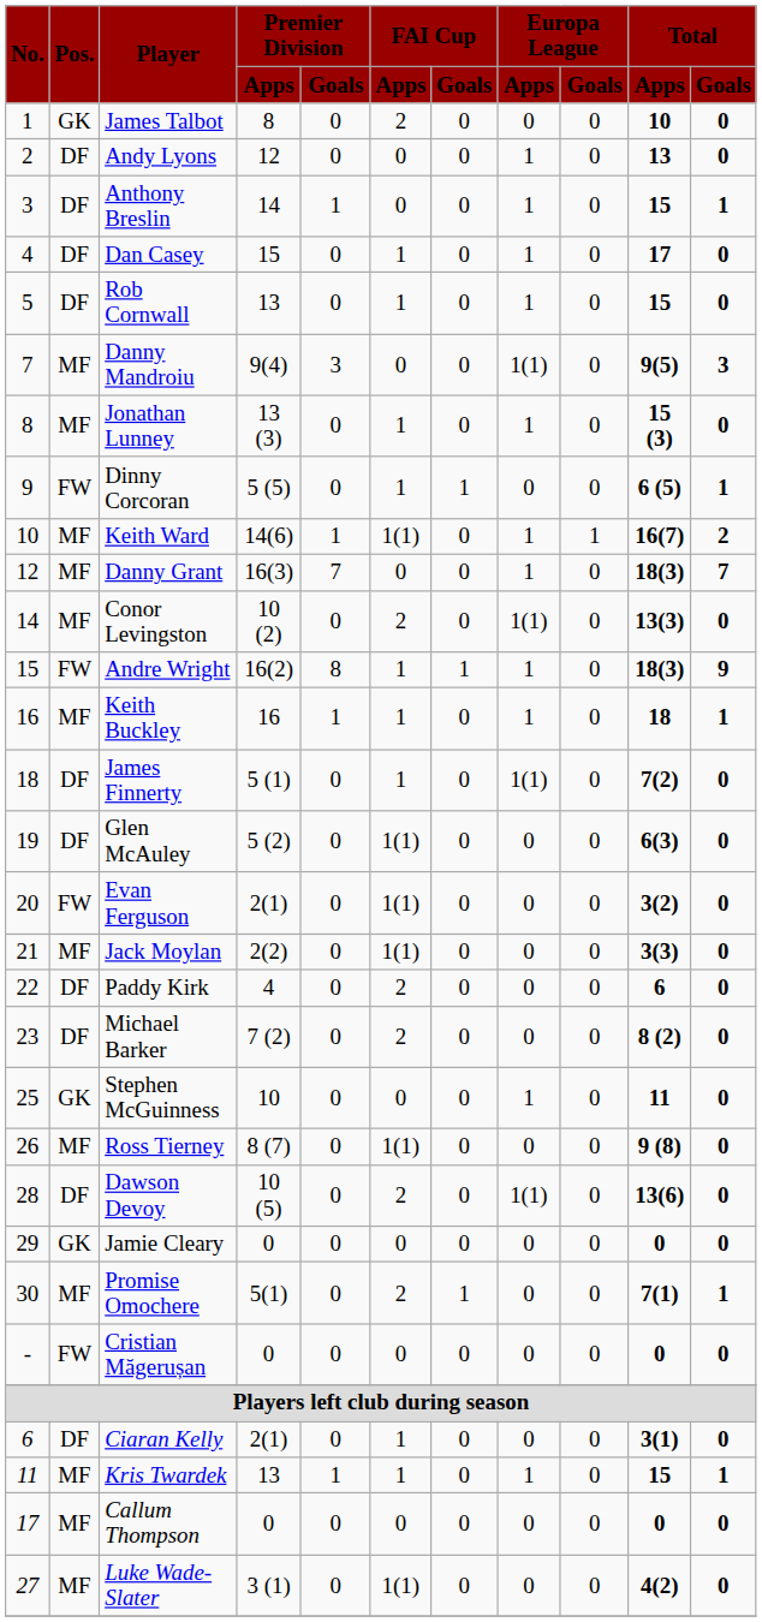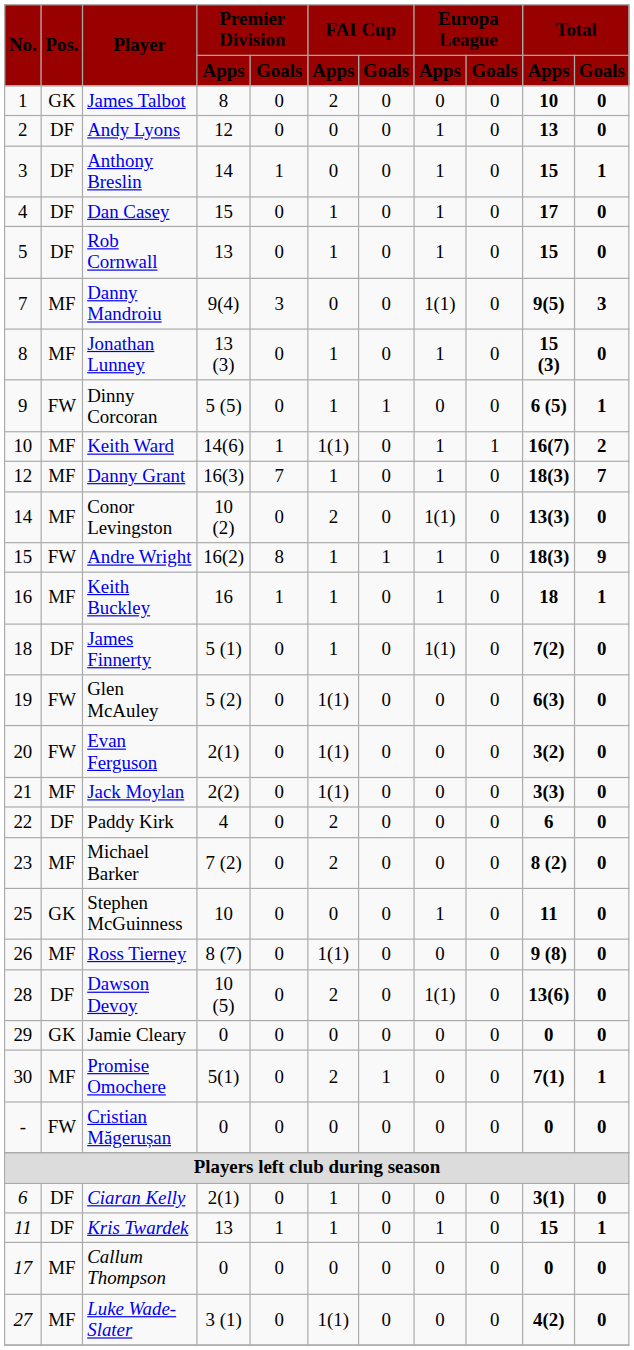 <table class="wikitable" style="text-align:center;width:85%;">
 <tr>
 <th rowspan=2 style=background:#990000;color:#000000>No.</th>
 <th rowspan=2 style=background:#990000;color:#000000>Pos.</th>
 <th rowspan=2 style=background:#990000;color:#000000>Player</th>
 <th colspan=2 style=background:#990000;color:#000000>Premier Division</th>
 <th colspan=2 style=background:#990000;color:#000000>FAI Cup</th>
 <th colspan=2 style=background:#990000;color:#000000>Europa League</th>
 <th colspan=2 style=background:#990000;color:#000000>Total</th>
 </tr>
 <tr>
 <th style=background:#990000;color:#000000>Apps</th>
 <th style=background:#990000;color:#000000>Goals</th>
 <th style=background:#990000;color:#000000>Apps</th>
 <th style=background:#990000;color:#000000>Goals</th>
 <th style=background:#990000;color:#000000>Apps</th>
 <th style=background:#990000;color:#000000>Goals</th>
 <th style=background:#990000;color:#000000>Apps</th>
 <th style=background:#990000;color:#000000>Goals</th>
 </tr>
 <tr>
 <td>1</td>
 <td>GK</td>
 <td align=left> <a href='#'>James Talbot</a></td>
 <td>8</td>
 <td>0</td>
 <td>2</td>
 <td>0</td>
 <td>0</td>
 <td>0</td>
 <td><strong>10</strong></td>
 <td><strong>0</strong></td>
 </tr>
 <tr>
 <td>2</td>
 <td>DF</td>
 <td align=left> <a href='#'>Andy Lyons</a></td>
 <td>12</td>
 <td>0</td>
 <td>0</td>
 <td>0</td>
 <td>1</td>
 <td>0</td>
 <td><strong>13</strong></td>
 <td><strong>0</strong></td>
 </tr>
 <tr>
 <td>3</td>
 <td>DF</td>
 <td align=left> <a href='#'>Anthony Breslin</a></td>
 <td>14</td>
 <td>1</td>
 <td>0</td>
 <td>0</td>
 <td>1</td>
 <td>0</td>
 <td><strong>15</strong></td>
 <td><strong>1</strong></td>
 </tr>
 <tr>
 <td>4</td>
 <td>DF</td>
 <td align=left> <a href='#'>Dan Casey</a></td>
 <td>15</td>
 <td>0</td>
 <td>1</td>
 <td>0</td>
 <td>1</td>
 <td>0</td>
 <td><strong>17</strong></td>
 <td><strong>0</strong></td>
 </tr>
 <tr>
 <td>5</td>
 <td>DF</td>
 <td align=left> <a href='#'>Rob Cornwall</a></td>
 <td>13</td>
 <td>0</td>
 <td>1</td>
 <td>0</td>
 <td>1</td>
 <td>0</td>
 <td><strong>15</strong></td>
 <td><strong>0</strong></td>
 </tr>
 <tr>
 <td>7</td>
 <td>MF</td>
 <td align=left> <a href='#'>Danny Mandroiu</a></td>
 <td>9(4)</td>
 <td>3</td>
 <td>0</td>
 <td>0</td>
 <td>1(1)</td>
 <td>0</td>
 <td><strong>9(5)</strong></td>
 <td><strong>3</strong></td>
 </tr>
 <tr>
 <td>8</td>
 <td>MF</td>
 <td align=left> <a href='#'>Jonathan Lunney</a></td>
 <td>13 (3)</td>
 <td>0</td>
 <td>1</td>
 <td>0</td>
 <td>1</td>
 <td>0</td>
 <td><strong>15 (3)</strong></td>
 <td><strong>0</strong></td>
 </tr>
 <tr>
 <td>9</td>
 <td>FW</td>
 <td align=left> Dinny Corcoran</td>
 <td>5 (5)</td>
 <td>0</td>
 <td>1</td>
 <td>1</td>
 <td>0</td>
 <td>0</td>
 <td><strong>6 (5)</strong></td>
 <td><strong>1</strong></td>
 </tr>
 <tr>
 <td>10</td>
 <td>MF</td>
 <td align=left> <a href='#'>Keith Ward</a></td>
 <td>14(6)</td>
 <td>1</td>
 <td>1(1)</td>
 <td>0</td>
 <td>1</td>
 <td>1</td>
 <td><strong>16(7)</strong></td>
 <td><strong>2</strong></td>
 </tr>
 <tr>
 <td>12</td>
 <td>MF</td>
 <td align=left> <a href='#'>Danny Grant</a></td>
 <td>16(3)</td>
 <td>7</td>
-<td>0</td>
+<td>1</td>
 <td>0</td>
 <td>1</td>
 <td>0</td>
 <td><strong>18(3)</strong></td>
 <td><strong>7</strong></td>
 </tr>
 <tr>
 <td>14</td>
 <td>MF</td>
 <td align=left> Conor Levingston</td>
 <td>10 (2)</td>
 <td>0</td>
 <td>2</td>
 <td>0</td>
 <td>1(1)</td>
 <td>0</td>
 <td><strong>13(3)</strong></td>
 <td><strong>0</strong></td>
 </tr>
 <tr>
 <td>15</td>
 <td>FW</td>
 <td align=left> <a href='#'>Andre Wright</a></td>
 <td>16(2)</td>
 <td>8</td>
 <td>1</td>
 <td>1</td>
 <td>1</td>
 <td>0</td>
 <td><strong>18(3)</strong></td>
 <td><strong>9</strong></td>
 </tr>
 <tr>
 <td>16</td>
 <td>MF</td>
 <td align=left> <a href='#'>Keith Buckley</a></td>
 <td>16</td>
 <td>1</td>
 <td>1</td>
 <td>0</td>
 <td>1</td>
 <td>0</td>
 <td><strong>18</strong></td>
 <td><strong>1</strong></td>
 </tr>
 <tr>
 <td>18</td>
 <td>DF</td>
 <td align=left> <a href='#'>James Finnerty</a></td>
 <td>5 (1)</td>
 <td>0</td>
 <td>1</td>
 <td>0</td>
 <td>1(1)</td>
 <td>0</td>
 <td><strong>7(2)</strong></td>
 <td><strong>0</strong></td>
 </tr>
 <tr>
 <td>19</td>
-<td>DF</td>
+<td>FW</td>
 <td align=left> Glen McAuley</td>
 <td>5 (2)</td>
 <td>0</td>
 <td>1(1)</td>
 <td>0</td>
 <td>0</td>
 <td>0</td>
 <td><strong>6(3)</strong></td>
 <td><strong>0</strong></td>
 </tr>
 <tr>
 <td>20</td>
 <td>FW</td>
 <td align=left> <a href='#'>Evan Ferguson</a></td>
 <td>2(1)</td>
 <td>0</td>
 <td>1(1)</td>
 <td>0</td>
 <td>0</td>
 <td>0</td>
 <td><strong>3(2)</strong></td>
 <td><strong>0</strong></td>
 </tr>
 <tr>
 <td>21</td>
 <td>MF</td>
 <td align=left> <a href='#'>Jack Moylan</a></td>
 <td>2(2)</td>
 <td>0</td>
 <td>1(1)</td>
 <td>0</td>
 <td>0</td>
 <td>0</td>
 <td><strong>3(3)</strong></td>
 <td><strong>0</strong></td>
 </tr>
 <tr>
 <td>22</td>
 <td>DF</td>
 <td align=left> Paddy Kirk</td>
 <td>4</td>
 <td>0</td>
 <td>2</td>
 <td>0</td>
 <td>0</td>
 <td>0</td>
 <td><strong>6</strong></td>
 <td><strong>0</strong></td>
 </tr>
 <tr>
 <td>23</td>
-<td>DF</td>
+<td>MF</td>
 <td align=left> Michael Barker</td>
 <td>7 (2)</td>
 <td>0</td>
 <td>2</td>
 <td>0</td>
 <td>0</td>
 <td>0</td>
 <td><strong>8 (2)</strong></td>
 <td><strong>0</strong></td>
 </tr>
 <tr>
 <td>25</td>
 <td>GK</td>
 <td align=left> Stephen McGuinness</td>
 <td>10</td>
 <td>0</td>
 <td>0</td>
 <td>0</td>
 <td>1</td>
 <td>0</td>
 <td><strong>11</strong></td>
 <td><strong>0</strong></td>
 </tr>
 <tr>
 <td>26</td>
 <td>MF</td>
 <td align=left> <a href='#'>Ross Tierney</a></td>
 <td>8 (7)</td>
 <td>0</td>
 <td>1(1)</td>
 <td>0</td>
 <td>0</td>
 <td>0</td>
 <td><strong>9 (8)</strong></td>
 <td><strong>0</strong></td>
 </tr>
 <tr>
 <td>28</td>
 <td>DF</td>
 <td align=left> <a href='#'>Dawson Devoy</a></td>
 <td>10 (5)</td>
 <td>0</td>
 <td>2</td>
 <td>0</td>
 <td>1(1)</td>
 <td>0</td>
 <td><strong>13(6)</strong></td>
 <td><strong>0</strong></td>
 </tr>
 <tr>
 <td>29</td>
 <td>GK</td>
 <td align=left> Jamie Cleary</td>
 <td>0</td>
 <td>0</td>
 <td>0</td>
 <td>0</td>
 <td>0</td>
 <td>0</td>
 <td><strong>0</strong></td>
 <td><strong>0</strong></td>
 </tr>
 <tr>
 <td>30</td>
 <td>MF</td>
 <td align=left> <a href='#'>Promise Omochere</a></td>
 <td>5(1)</td>
 <td>0</td>
 <td>2</td>
 <td>1</td>
 <td>0</td>
 <td>0</td>
 <td><strong>7(1)</strong></td>
 <td><strong>1</strong></td>
 </tr>
 <tr>
 <td>-</td>
 <td>FW</td>
 <td align=left> <a href='#'>Cristian Măgerușan</a></td>
 <td>0</td>
 <td>0</td>
 <td>0</td>
 <td>0</td>
 <td>0</td>
 <td>0</td>
 <td><strong>0</strong></td>
 <td><strong>0</strong></td>
 </tr>
 <tr>
 </tr>
 <tr>
 <th colspan=15 style=background:#dcdcdc>Players left club during season</th>
 </tr>
 <tr>
 <td><em>6</em></td>
 <td>DF</td>
 <td align=left> <em><a href='#'>Ciaran Kelly</a></em></td>
 <td>2(1)</td>
 <td>0</td>
 <td>1</td>
 <td>0</td>
 <td>0</td>
 <td>0</td>
 <td><strong>3(1)</strong></td>
 <td><strong>0</strong></td>
 </tr>
 <tr>
 <td><em>11</em></td>
-<td>MF</td>
+<td>DF</td>
 <td align=left> <em><a href='#'>Kris Twardek</a></em></td>
 <td>13</td>
 <td>1</td>
 <td>1</td>
 <td>0</td>
 <td>1</td>
 <td>0</td>
 <td><strong>15</strong></td>
 <td><strong>1</strong></td>
 </tr>
 <tr>
 <td><em>17</em></td>
 <td>MF</td>
 <td align=left> <em>Callum Thompson</em></td>
 <td>0</td>
 <td>0</td>
 <td>0</td>
 <td>0</td>
 <td>0</td>
 <td>0</td>
 <td><strong>0</strong></td>
 <td><strong>0</strong></td>
 </tr>
 <tr>
 <td><em>27</em></td>
 <td>MF</td>
 <td align=left> <em><a href='#'>Luke Wade-Slater</a></em></td>
 <td>3 (1)</td>
 <td>0</td>
 <td>1(1)</td>
 <td>0</td>
 <td>0</td>
 <td>0</td>
 <td><strong>4(2)</strong></td>
 <td><strong>0</strong></td>
 </tr>
 <tr>
 </tr>
 </table>
